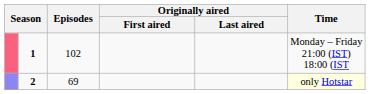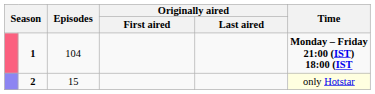 <table class="wikitable plainrowheaders" style="text-align:center;">
 <tr>
 <th style="padding:0 9px;" rowspan="2" colspan="2">Season</th>
 <th style="padding:0 9px;" rowspan="2">Episodes</th>
 <th style="padding:0 90px;" colspan="2">Originally aired</th>
 <th style="padding:0 9px;" rowspan="2">Time</th>
 </tr>
 <tr>
 <th>First aired</th>
 <th>Last aired</th>
 </tr>
 <tr>
 <td scope="row" style="background:#FB607F; color:#150;"></td>
 <td><strong>1</strong></td>
-<td>102</td>
+<td>104</td>
 <td></td>
 <td></td>
-<td>Monday – Friday <br> 21:00 (<a href='#'>IST</a>) <br> 18:00 (<a href='#'>IST</a></td>
+<td><strong>Monday – Friday <br> 21:00 (<a href='#'>IST</a>) <br> 18:00 (<a href='#'>IST</a></strong></td>
 </tr>
 <tr>
 <td scope="row" style="background:#8d85f2; color:#100;"></td>
 <td><strong>2</strong></td>
-<td>69</td>
+<td>15</td>
 <td></td>
 <td></td>
 <td style="background: lightyellow;">only <a href='#'>Hotstar</a></td>
 </tr>
 </table>
